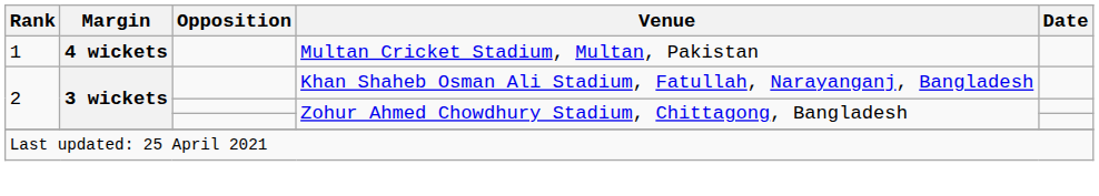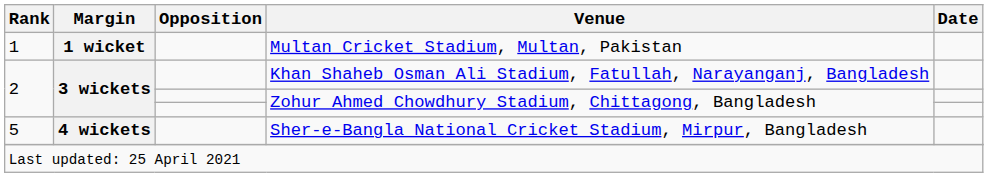 <table class="wikitable plainrowheaders sortable">
 <tr>
 <th scope=col>Rank</th>
 <th scope=col>Margin</th>
 <th scope=col>Opposition</th>
 <th scope=col>Venue</th>
 <th scope=col>Date</th>
 </tr>
 <tr>
 <td>1</td>
-<th scope=row style=text-align:center>4 wickets</th>
+<th scope=row style=text-align:center>1 wicket</th>
 <td></td>
 <td><a href='#'>Multan Cricket Stadium</a>, <a href='#'>Multan</a>, Pakistan</td>
 <td></td>
 </tr>
 <tr>
 <td rowspan=3>2</td>
 <th scope=row style=text-align:center rowspan=3>3 wickets</th>
 <td></td>
 <td><a href='#'>Khan Shaheb Osman Ali Stadium</a>, <a href='#'>Fatullah</a>, <a href='#'>Narayanganj</a>, <a href='#'>Bangladesh</a></td>
 <td></td>
 </tr>
 <tr>
 <td></td>
 <td rowspan=2><a href='#'>Zohur Ahmed Chowdhury Stadium</a>, <a href='#'>Chittagong</a>, Bangladesh</td>
 <td></td>
 </tr>
 <tr>
 <td></td>
 <td></td>
 </tr>
 <tr>
+<td>5</td>
+<th scope=row style=text-align:center>4 wickets</th>
+<td></td>
+<td><a href='#'>Sher-e-Bangla National Cricket Stadium</a>, <a href='#'>Mirpur</a>, Bangladesh</td>
+<td></td>
+</tr>
+<tr>
 </tr>
 <tr class=sortbottom>
 <td colspan=5><small>Last updated: 25 April 2021</small></td>
 </tr>
 </table>
